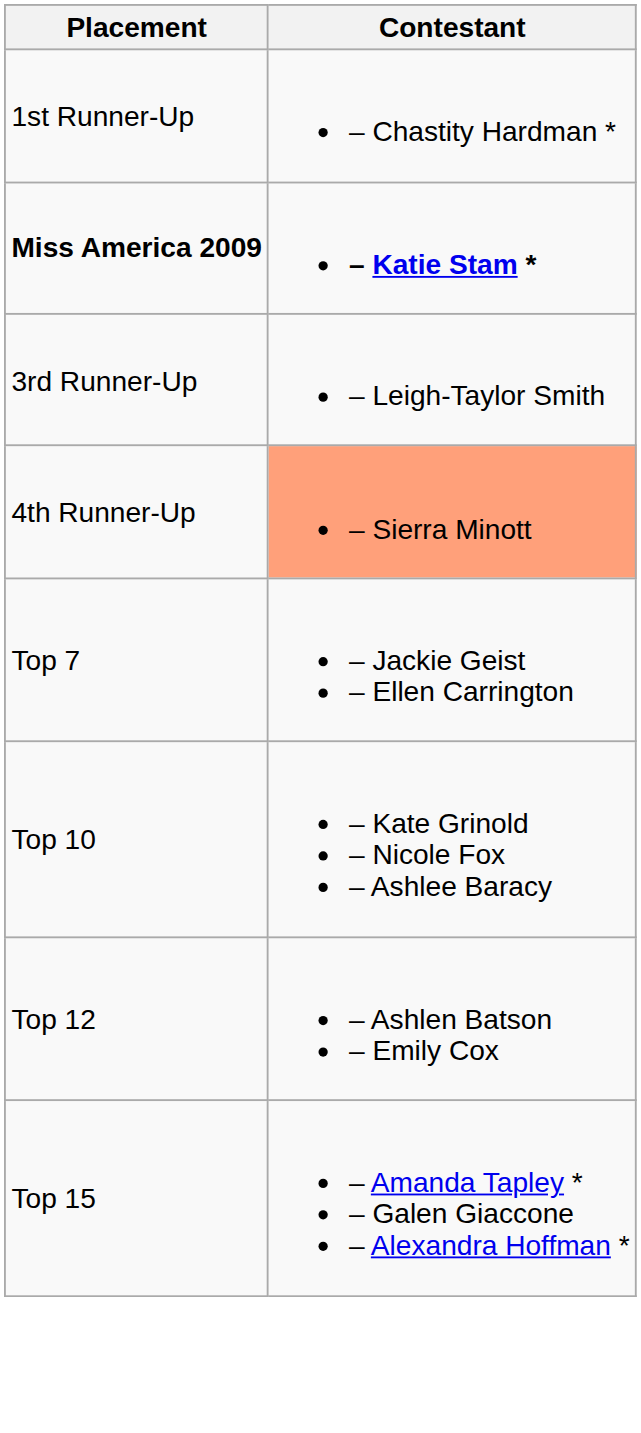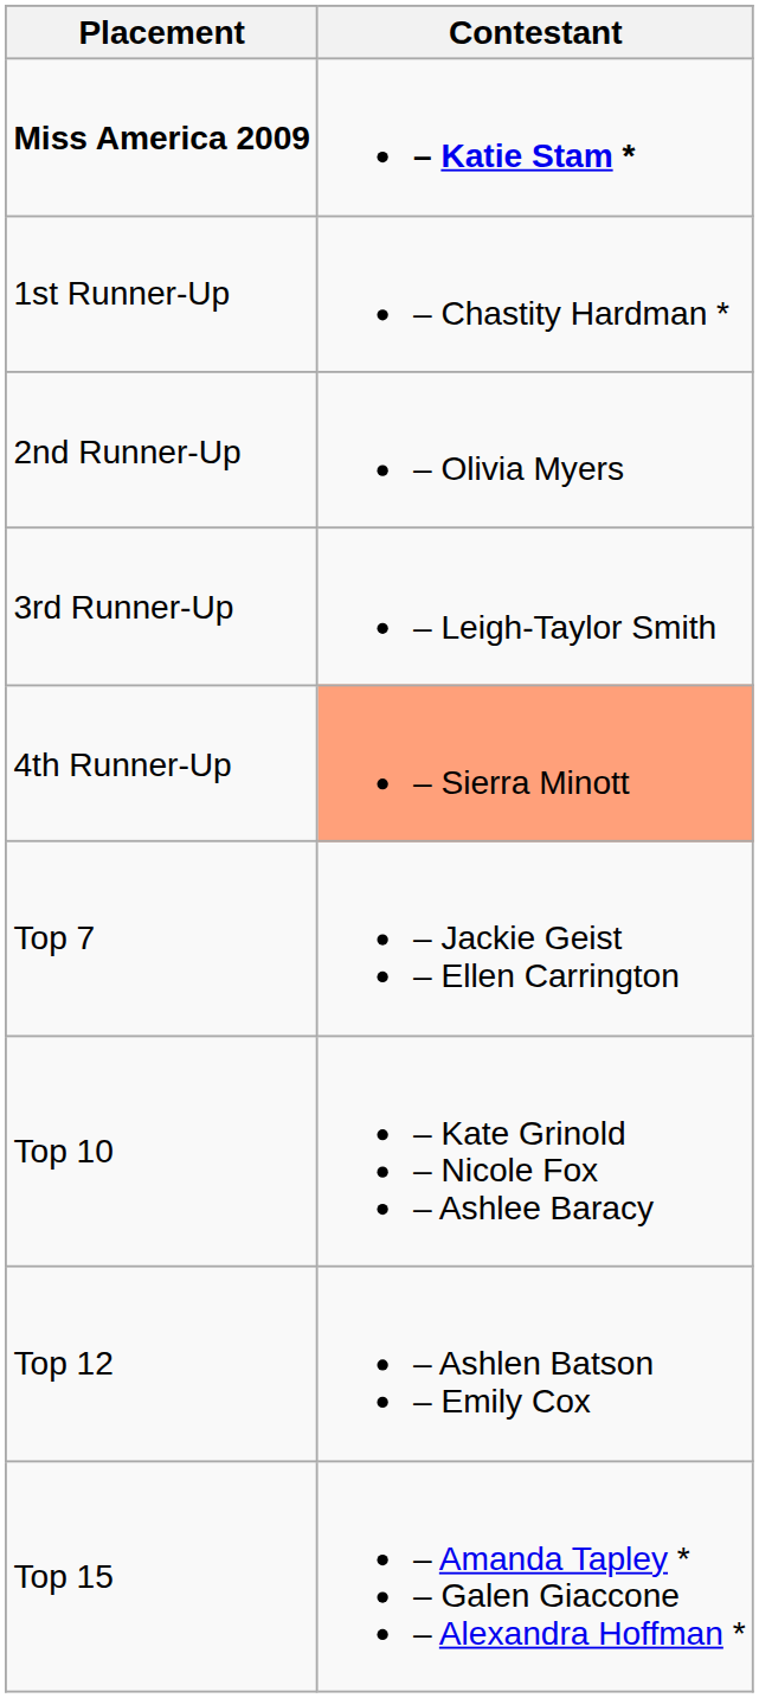 <table class="wikitable sortable" style="font-size: 95%;">
 <tr>
 <th>Placement</th>
 <th>Contestant</th>
 </tr>
 <tr>
+<td><strong>Miss America 2009</strong></td>
+<td><br><ul><li><strong> – <a href='#'>Katie Stam</a> *</strong></li></ul></td>
+</tr>
+<tr>
 <td>1st Runner-Up</td>
 <td><br><ul><li> – Chastity Hardman *</li></ul></td>
 </tr>
 <tr>
-<td><strong>Miss America 2009</strong></td>
-<td><br><ul><li><strong> – <a href='#'>Katie Stam</a> *</strong></li></ul></td>
+<td>2nd Runner-Up</td>
+<td><br><ul><li> – Olivia Myers</li></ul></td>
 </tr>
 <tr>
 <td>3rd Runner-Up</td>
 <td><br><ul><li> – Leigh-Taylor Smith</li></ul></td>
 </tr>
 <tr>
 <td>4th Runner-Up</td>
 <td style="background: lightsalmon;"><br><ul><li> – Sierra Minott</li></ul></td>
 </tr>
 <tr>
 <td>Top 7</td>
 <td><br><ul><li> – Jackie Geist</li><li> – Ellen Carrington</li></ul></td>
 </tr>
 <tr>
 <td>Top 10</td>
 <td><br><ul><li> – Kate Grinold</li><li> – Nicole Fox</li><li> – Ashlee Baracy</li></ul></td>
 </tr>
 <tr>
 <td>Top 12</td>
 <td><br><ul><li> – Ashlen Batson</li><li> – Emily Cox</li></ul></td>
 </tr>
 <tr>
 <td>Top 15</td>
 <td><br><ul><li> – <a href='#'>Amanda Tapley</a> *</li><li> – Galen Giaccone</li><li> – <a href='#'>Alexandra Hoffman</a> *</li></ul></td>
 </tr>
 </table>
